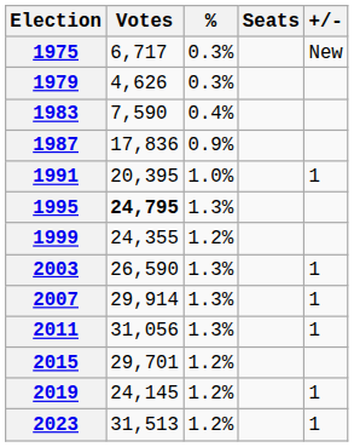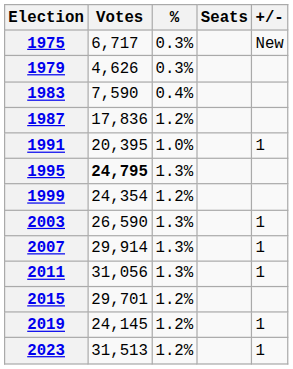 <table class="wikitable">
 <tr>
 <th>Election</th>
 <th>Votes</th>
 <th>%</th>
 <th>Seats</th>
 <th>+/-</th>
 </tr>
 <tr>
 <th><a href='#'>1975</a></th>
 <td>6,717</td>
 <td>0.3%</td>
 <td></td>
 <td>New</td>
 </tr>
 <tr>
 <th><a href='#'>1979</a></th>
 <td>4,626 </td>
 <td>0.3% </td>
 <td></td>
 <td></td>
 </tr>
 <tr>
 <th><a href='#'>1983</a></th>
 <td>7,590 </td>
 <td>0.4% </td>
 <td></td>
 <td></td>
 </tr>
 <tr>
 <th><a href='#'>1987</a></th>
 <td>17,836 </td>
-<td>0.9% </td>
+<td>1.2% </td>
 <td></td>
 <td></td>
 </tr>
 <tr>
 <th><a href='#'>1991</a></th>
 <td>20,395 </td>
 <td>1.0% </td>
 <td></td>
 <td> 1</td>
 </tr>
 <tr>
 <th><a href='#'>1995</a></th>
 <td><strong>24,795 </strong></td>
 <td>1.3% </td>
 <td></td>
 <td></td>
 </tr>
 <tr>
 <th><a href='#'>1999</a></th>
-<td>24,355 </td>
+<td>24,354 </td>
 <td>1.2% </td>
 <td></td>
 <td></td>
 </tr>
 <tr>
 <th><a href='#'>2003</a></th>
 <td>26,590 </td>
 <td>1.3% </td>
 <td></td>
 <td> 1</td>
 </tr>
 <tr>
 <th><a href='#'>2007</a></th>
 <td>29,914 </td>
 <td>1.3% </td>
 <td></td>
 <td> 1</td>
 </tr>
 <tr>
 <th><a href='#'>2011</a></th>
 <td>31,056 </td>
 <td>1.3% </td>
 <td></td>
 <td> 1</td>
 </tr>
 <tr>
 <th><a href='#'>2015</a></th>
 <td>29,701  </td>
 <td>1.2%  </td>
 <td></td>
 <td></td>
 </tr>
 <tr>
 <th><a href='#'>2019</a></th>
 <td>24,145 </td>
 <td>1.2% </td>
 <td></td>
 <td> 1</td>
 </tr>
 <tr>
 <th><a href='#'>2023</a></th>
 <td>31,513 </td>
 <td>1.2% </td>
 <td></td>
 <td> 1</td>
 </tr>
 </table>
